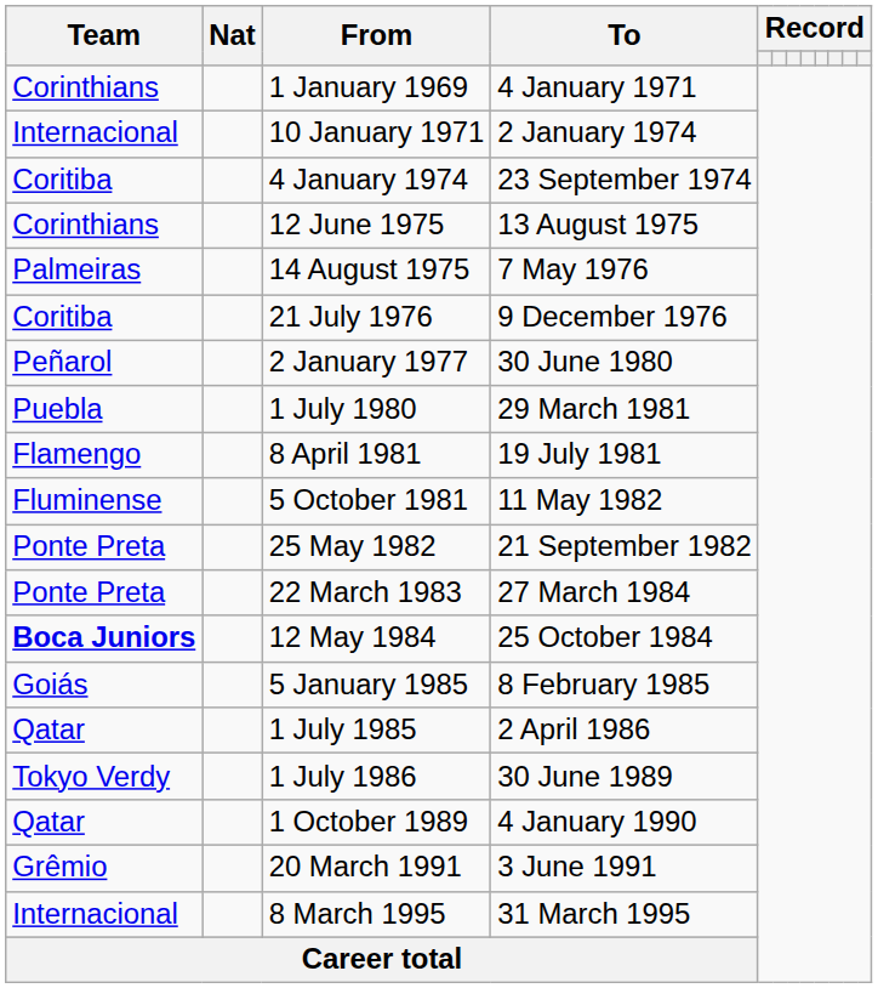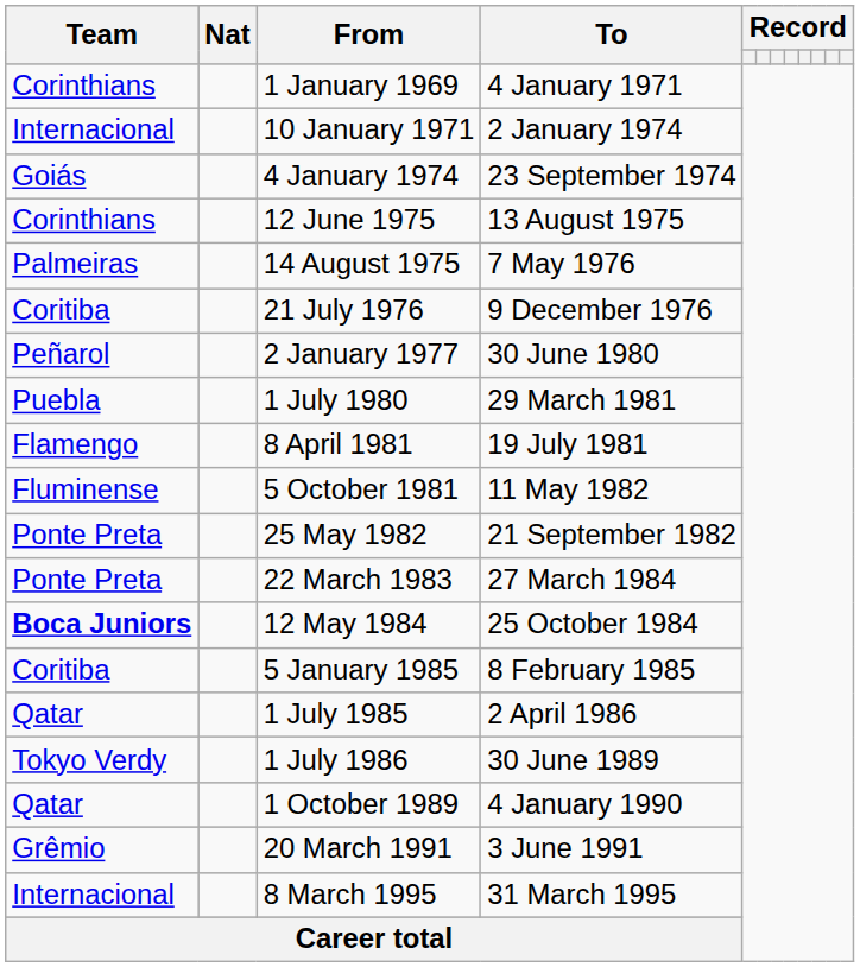 <table class="wikitable" style="text-align: center">
 <tr>
 <th rowspan=2>Team</th>
 <th rowspan=2>Nat</th>
 <th rowspan=2>From</th>
 <th rowspan=2>To</th>
 <th colspan="8">Record</th>
 </tr>
 <tr>
 <th></th>
 <th></th>
 <th></th>
 <th></th>
 <th></th>
 <th></th>
 <th></th>
 <th></th>
 </tr>
 <tr>
 <td align=left><a href='#'>Corinthians</a></td>
 <td></td>
 <td align=left>1 January 1969</td>
 <td align=left>4 January 1971<br></td>
 </tr>
 <tr>
 <td align=left><a href='#'>Internacional</a></td>
 <td></td>
 <td align=left>10 January 1971</td>
 <td align=left>2 January 1974<br></td>
 </tr>
 <tr>
-<td align=left><a href='#'>Coritiba</a></td>
+<td align=left><a href='#'>Goiás</a></td>
 <td></td>
 <td align=left>4 January 1974</td>
 <td align=left>23 September 1974<br></td>
 </tr>
 <tr>
 <td align=left><a href='#'>Corinthians</a></td>
 <td></td>
 <td align=left>12 June 1975</td>
 <td align=left>13 August 1975<br></td>
 </tr>
 <tr>
 <td align=left><a href='#'>Palmeiras</a></td>
 <td></td>
 <td align=left>14 August 1975</td>
 <td align=left>7 May 1976<br></td>
 </tr>
 <tr>
 <td align=left><a href='#'>Coritiba</a></td>
 <td></td>
 <td align=left>21 July 1976</td>
 <td align=left>9 December 1976<br></td>
 </tr>
 <tr>
 <td align=left><a href='#'>Peñarol</a></td>
 <td></td>
 <td align=left>2 January 1977</td>
 <td align=left>30 June 1980<br></td>
 </tr>
 <tr>
 <td align=left><a href='#'>Puebla</a></td>
 <td></td>
 <td align=left>1 July 1980</td>
 <td align=left>29 March 1981<br></td>
 </tr>
 <tr>
 <td align=left><a href='#'>Flamengo</a></td>
 <td></td>
 <td align=left>8 April 1981</td>
 <td align=left>19 July 1981<br></td>
 </tr>
 <tr>
 <td align=left><a href='#'>Fluminense</a></td>
 <td></td>
 <td align=left>5 October 1981</td>
 <td align=left>11 May 1982<br></td>
 </tr>
 <tr>
 <td align=left><a href='#'>Ponte Preta</a></td>
 <td></td>
 <td align=left>25 May 1982</td>
 <td align=left>21 September 1982<br></td>
 </tr>
 <tr>
 <td align=left><a href='#'>Ponte Preta</a></td>
 <td></td>
 <td align=left>22 March 1983</td>
 <td align=left>27 March 1984<br></td>
 </tr>
 <tr>
 <td align=left><strong><a href='#'>Boca Juniors</a></strong></td>
 <td></td>
 <td align=left>12 May 1984</td>
 <td align=left>25 October 1984<br></td>
 </tr>
 <tr>
-<td align=left><a href='#'>Goiás</a></td>
+<td align=left><a href='#'>Coritiba</a></td>
 <td></td>
 <td align=left>5 January 1985</td>
 <td align=left>8 February 1985<br></td>
 </tr>
 <tr>
 <td align=left><a href='#'>Qatar</a></td>
 <td></td>
 <td align=left>1 July 1985</td>
 <td align=left>2 April 1986<br></td>
 </tr>
 <tr>
 <td align=left><a href='#'>Tokyo Verdy</a></td>
 <td></td>
 <td align=left>1 July 1986</td>
 <td align=left>30 June 1989<br></td>
 </tr>
 <tr>
 <td align=left><a href='#'>Qatar</a></td>
 <td></td>
 <td align=left>1 October 1989</td>
 <td align=left>4 January 1990<br></td>
 </tr>
 <tr>
 <td align=left><a href='#'>Grêmio</a></td>
 <td></td>
 <td align=left>20 March 1991</td>
 <td align=left>3 June 1991<br></td>
 </tr>
 <tr>
 <td align=left><a href='#'>Internacional</a></td>
 <td></td>
 <td align=left>8 March 1995</td>
 <td align=left>31 March 1995<br></td>
 </tr>
 <tr>
 <th colspan=4>Career total<br></th>
 </tr>
 </table>
